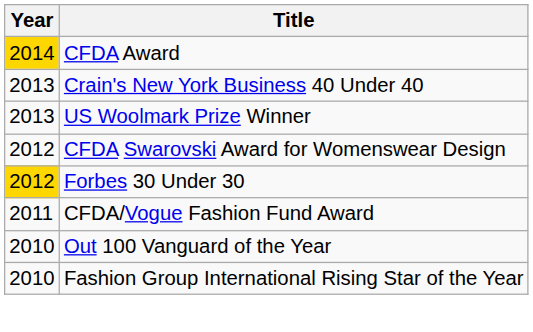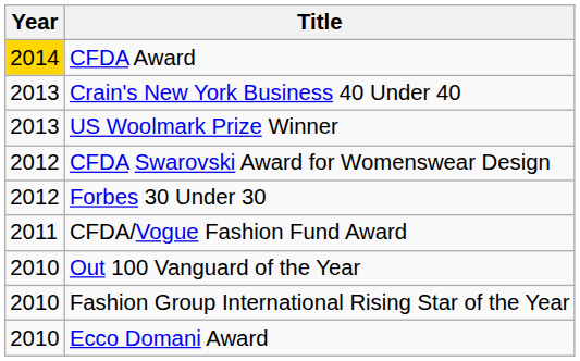 <table class="wikitable">
 <tr>
 <th>Year</th>
 <th>Title</th>
 </tr>
 <tr>
 <td style="background: gold;">2014</td>
 <td><a href='#'>CFDA</a> Award</td>
 </tr>
 <tr>
 <td>2013</td>
 <td><a href='#'>Crain's New York Business</a> 40 Under 40</td>
 </tr>
 <tr>
 <td>2013</td>
 <td><a href='#'>US Woolmark Prize</a> Winner</td>
 </tr>
 <tr>
 <td>2012</td>
 <td><a href='#'>CFDA</a> <a href='#'>Swarovski</a> Award for Womenswear Design</td>
 </tr>
 <tr>
-<td style="background: gold;">2012</td>
+<td>2012</td>
 <td><a href='#'>Forbes</a> 30 Under 30</td>
 </tr>
 <tr>
 <td>2011</td>
 <td>CFDA/<a href='#'>Vogue</a> Fashion Fund Award</td>
 </tr>
 <tr>
 <td>2010</td>
 <td><a href='#'>Out</a> 100 Vanguard of the Year</td>
 </tr>
 <tr>
 <td>2010</td>
 <td>Fashion Group International Rising Star of the Year</td>
 </tr>
+<tr>
+<td>2010</td>
+<td><a href='#'>Ecco Domani</a> Award</td>
+</tr>
 </table>
